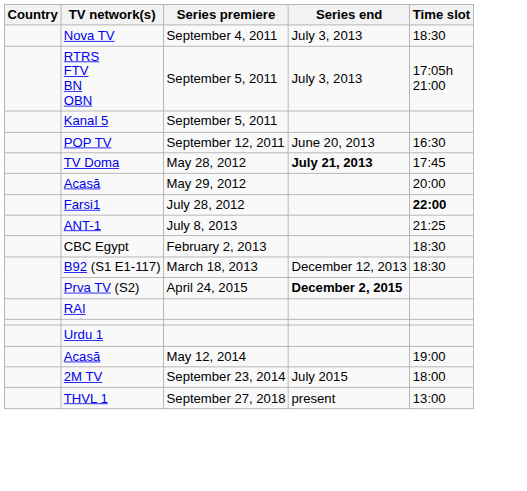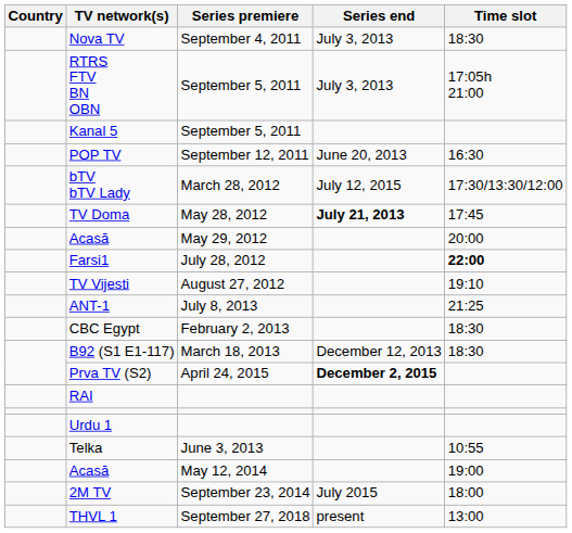 <table class="wikitable">
 <tr>
 <th>Country</th>
 <th>TV network(s)</th>
 <th>Series premiere</th>
 <th>Series end</th>
 <th>Time slot</th>
 </tr>
 <tr>
 <td></td>
 <td><a href='#'>Nova TV</a></td>
 <td>September 4, 2011</td>
 <td>July 3, 2013</td>
 <td>18:30</td>
 </tr>
 <tr>
 <td></td>
 <td><a href='#'>RTRS</a> <br> <a href='#'>FTV</a> <br> <a href='#'>BN</a> <br> <a href='#'>OBN</a></td>
 <td>September 5, 2011</td>
 <td>July 3, 2013</td>
 <td>17:05h <br> 21:00</td>
 </tr>
 <tr>
 <td></td>
 <td><a href='#'>Kanal 5</a></td>
 <td>September 5, 2011</td>
 <td></td>
 <td></td>
 </tr>
 <tr>
 <td></td>
 <td><a href='#'>POP TV</a></td>
 <td>September 12, 2011</td>
 <td>June 20, 2013</td>
 <td>16:30</td>
 </tr>
 <tr>
 <td></td>
+<td><a href='#'>bTV</a> <br> <a href='#'>bTV Lady</a></td>
+<td>March 28, 2012</td>
+<td>July 12, 2015</td>
+<td>17:30/13:30/12:00</td>
+</tr>
+<tr>
+<td></td>
 <td><a href='#'>TV Doma</a></td>
 <td>May 28, 2012</td>
 <td><strong>July 21, 2013</strong></td>
 <td>17:45</td>
 </tr>
 <tr>
 <td></td>
 <td><a href='#'>Acasă</a></td>
 <td>May 29, 2012</td>
 <td></td>
 <td>20:00</td>
 </tr>
 <tr>
 <td></td>
 <td><a href='#'>Farsi1</a></td>
 <td>July 28, 2012</td>
 <td></td>
 <td><strong>22:00</strong></td>
+</tr>
+<tr>
+<td></td>
+<td><a href='#'>TV Vijesti</a></td>
+<td>August 27, 2012</td>
+<td></td>
+<td>19:10</td>
 </tr>
 <tr>
 <td></td>
 <td><a href='#'>ANT-1</a></td>
 <td>July 8, 2013</td>
 <td></td>
 <td>21:25</td>
 </tr>
 <tr>
 <td></td>
 <td>CBC Egypt</td>
 <td>February 2, 2013</td>
 <td></td>
 <td>18:30</td>
 </tr>
 <tr>
 <td rowspan="2"></td>
 <td><a href='#'>B92</a> (S1 E1-117)</td>
 <td>March 18, 2013</td>
 <td>December 12, 2013</td>
 <td>18:30</td>
 </tr>
 <tr>
 <td><a href='#'>Prva TV</a> (S2)</td>
 <td>April 24, 2015</td>
 <td><strong>December 2, 2015</strong></td>
 <td></td>
 </tr>
 <tr>
 <td></td>
 <td><a href='#'>RAI</a></td>
 <td></td>
 <td></td>
 <td></td>
 </tr>
 <tr>
 <td></td>
 <td></td>
 <td></td>
 <td></td>
 <td></td>
 </tr>
 <tr>
 <td></td>
 <td><a href='#'>Urdu 1</a></td>
 <td></td>
 <td></td>
 </tr>
 <tr>
 <td></td>
+<td>Telka</td>
+<td>June 3, 2013</td>
+<td></td>
+<td>10:55</td>
+</tr>
+<tr>
+<td></td>
 <td><a href='#'>Acasă</a></td>
 <td>May 12, 2014</td>
 <td></td>
 <td>19:00</td>
 </tr>
 <tr>
 <td></td>
 <td><a href='#'>2M TV</a></td>
 <td>September 23, 2014</td>
 <td>July 2015</td>
 <td>18:00</td>
 </tr>
 <tr>
 <td></td>
 <td><a href='#'>THVL 1</a></td>
 <td>September 27, 2018</td>
 <td>present</td>
 <td>13:00</td>
 </tr>
 </table>
